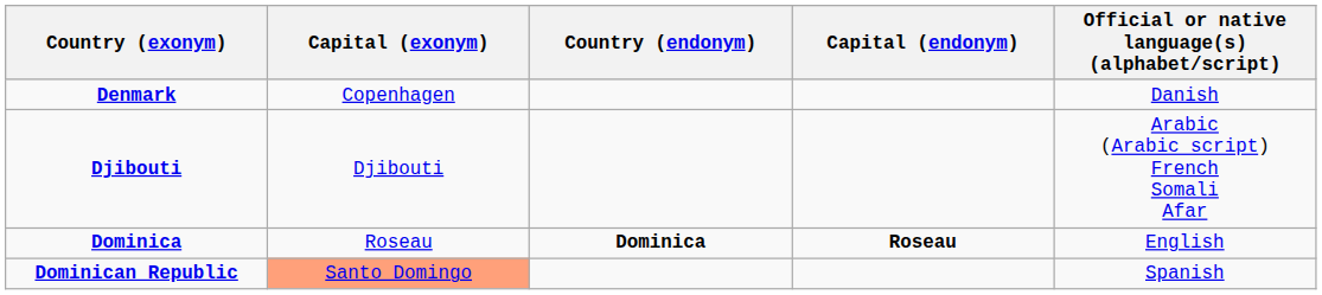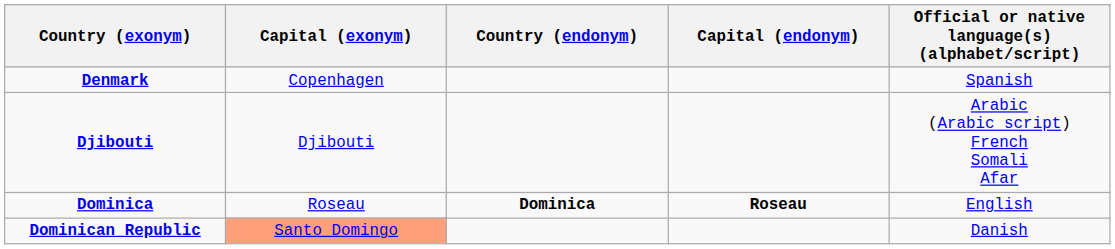 <table style="text-align:center;" class="wikitable">
 <tr style="background:#ccc;">
 <th style="width:175px;">Country (<a href='#'>exonym</a>)</th>
 <th style="width:175px;">Capital (<a href='#'>exonym</a>)</th>
 <th style="width:175px;">Country (<a href='#'>endonym</a>)</th>
 <th style="width:175px;">Capital (<a href='#'>endonym</a>)</th>
 <th style="width:175px;">Official or native language(s) (alphabet/script)</th>
 </tr>
 <tr>
 <td> <strong><a href='#'>Denmark</a></strong></td>
 <td><a href='#'>Copenhagen</a></td>
 <td><strong></strong></td>
 <td><strong></strong></td>
-<td><a href='#'>Danish</a></td>
+<td><a href='#'>Spanish</a></td>
 </tr>
 <tr>
 <td> <strong><a href='#'>Djibouti</a></strong></td>
 <td><a href='#'>Djibouti</a></td>
 <td><strong></strong><br><br><strong></strong><br><strong></strong><br><strong></strong></td>
 <td><strong></strong><br><br><strong></strong><br><strong></strong><br><strong></strong></td>
 <td><a href='#'>Arabic</a><br>(<a href='#'>Arabic script</a>)<br><a href='#'>French</a><br><a href='#'>Somali</a><br><a href='#'>Afar</a></td>
 </tr>
 <tr>
 <td> <strong><a href='#'>Dominica</a></strong></td>
 <td><a href='#'>Roseau</a></td>
 <td><strong>Dominica</strong></td>
 <td><strong>Roseau</strong></td>
 <td><a href='#'>English</a></td>
 </tr>
 <tr>
 <td> <strong><a href='#'>Dominican Republic</a></strong></td>
 <td style="background: lightsalmon;"><a href='#'>Santo Domingo</a></td>
 <td><strong></strong></td>
 <td><strong></strong></td>
-<td><a href='#'>Spanish</a></td>
+<td><a href='#'>Danish</a></td>
 </tr>
 </table>
